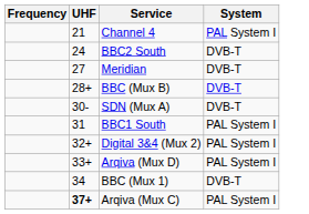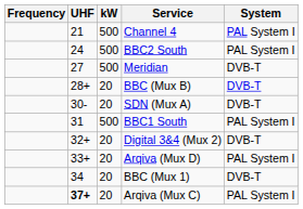 <table class="wikitable sortable">
 <tr>
 <th>Frequency</th>
 <th>UHF</th>
+<th>kW</th>
 <th>Service</th>
 <th>System</th>
 </tr>
 <tr>
 <td></td>
 <td>21</td>
+<td>500</td>
 <td><a href='#'>Channel 4</a></td>
 <td><a href='#'>PAL</a> System I</td>
 </tr>
 <tr>
 <td></td>
 <td>24</td>
+<td>500</td>
 <td><a href='#'>BBC2 South</a></td>
-<td>DVB-T</td>
+<td>PAL System I</td>
 </tr>
 <tr>
 <td></td>
 <td>27</td>
+<td>500</td>
 <td><a href='#'>Meridian</a></td>
 <td>DVB-T</td>
 </tr>
 <tr>
 <td></td>
 <td>28+</td>
+<td>20</td>
 <td><a href='#'>BBC</a> (Mux B)</td>
 <td><a href='#'>DVB-T</a></td>
 </tr>
 <tr>
 <td></td>
 <td>30-</td>
+<td>20</td>
 <td><a href='#'>SDN</a> (Mux A)</td>
 <td>DVB-T</td>
 </tr>
 <tr>
 <td></td>
 <td>31</td>
+<td>500</td>
 <td><a href='#'>BBC1 South</a></td>
 <td>PAL System I</td>
 </tr>
 <tr>
 <td></td>
 <td>32+</td>
+<td>20</td>
 <td><a href='#'>Digital 3&4</a> (Mux 2)</td>
-<td>PAL System I</td>
+<td>DVB-T</td>
 </tr>
 <tr>
 <td></td>
 <td>33+</td>
+<td>20</td>
 <td><a href='#'>Arqiva</a> (Mux D)</td>
 <td>PAL System I</td>
 </tr>
 <tr>
 <td></td>
 <td>34</td>
+<td>20</td>
 <td>BBC (Mux 1)</td>
 <td>DVB-T</td>
 </tr>
 <tr>
 <td></td>
 <td><strong>37+</strong></td>
+<td>20</td>
 <td>Arqiva (Mux C)</td>
 <td>PAL System I</td>
 </tr>
 </table>
